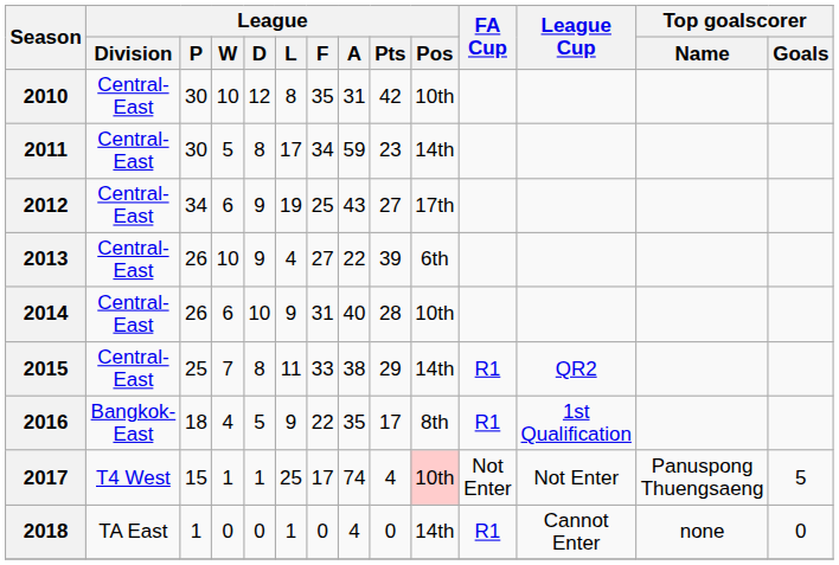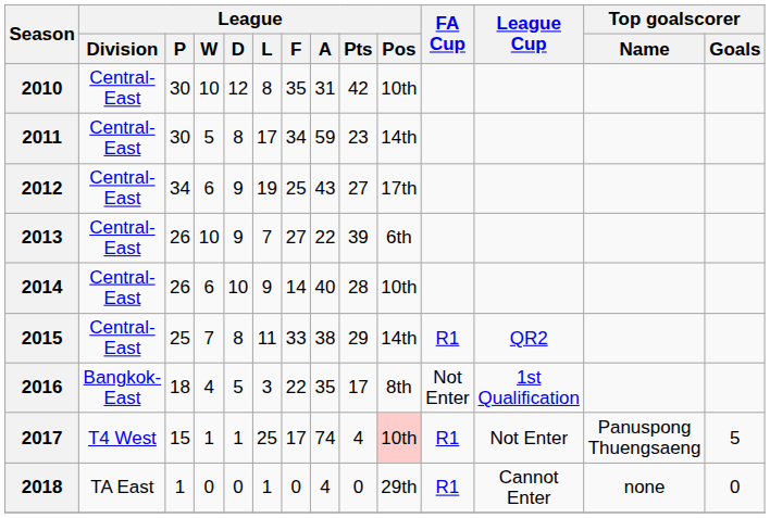 <table class="wikitable" style="text-align: center">
 <tr>
 <th rowspan=2>Season</th>
 <th colspan=9>League</th>
 <th rowspan=2><a href='#'>FA Cup</a></th>
 <th rowspan=2><a href='#'>League Cup</a></th>
 <th colspan=2>Top goalscorer</th>
 </tr>
 <tr>
 <th>Division</th>
 <th>P</th>
 <th>W</th>
 <th>D</th>
 <th>L</th>
 <th>F</th>
 <th>A</th>
 <th>Pts</th>
 <th>Pos</th>
 <th>Name</th>
 <th>Goals</th>
 </tr>
 <tr>
 <th>2010</th>
 <td><a href='#'>Central-East</a></td>
 <td>30</td>
 <td>10</td>
 <td>12</td>
 <td>8</td>
 <td>35</td>
 <td>31</td>
 <td>42</td>
 <td>10th</td>
 <td></td>
 <td></td>
 <td></td>
 <td></td>
 </tr>
 <tr>
 <th>2011</th>
 <td><a href='#'>Central-East</a></td>
 <td>30</td>
 <td>5</td>
 <td>8</td>
 <td>17</td>
 <td>34</td>
 <td>59</td>
 <td>23</td>
 <td>14th</td>
 <td></td>
 <td></td>
 <td></td>
 <td></td>
 </tr>
 <tr>
 <th>2012</th>
 <td><a href='#'>Central-East</a></td>
 <td>34</td>
 <td>6</td>
 <td>9</td>
 <td>19</td>
 <td>25</td>
 <td>43</td>
 <td>27</td>
 <td>17th</td>
 <td></td>
 <td></td>
 <td></td>
 <td></td>
 </tr>
 <tr>
 <th>2013</th>
 <td><a href='#'>Central-East</a></td>
 <td>26</td>
 <td>10</td>
 <td>9</td>
-<td>4</td>
+<td>7</td>
 <td>27</td>
 <td>22</td>
 <td>39</td>
 <td>6th</td>
 <td></td>
 <td></td>
 <td></td>
 <td></td>
 </tr>
 <tr>
 <th>2014</th>
 <td><a href='#'>Central-East</a></td>
 <td>26</td>
 <td>6</td>
 <td>10</td>
 <td>9</td>
-<td>31</td>
+<td>14</td>
 <td>40</td>
 <td>28</td>
 <td>10th</td>
 <td></td>
 <td></td>
 <td></td>
 <td></td>
 </tr>
 <tr>
 <th>2015</th>
 <td><a href='#'>Central-East</a></td>
 <td>25</td>
 <td>7</td>
 <td>8</td>
 <td>11</td>
 <td>33</td>
 <td>38</td>
 <td>29</td>
 <td>14th</td>
 <td><a href='#'>R1</a></td>
 <td><a href='#'>QR2</a></td>
 <td></td>
 <td></td>
 </tr>
 <tr>
 <th>2016</th>
 <td><a href='#'>Bangkok-East</a></td>
 <td>18</td>
 <td>4</td>
 <td>5</td>
-<td>9</td>
+<td>3</td>
 <td>22</td>
 <td>35</td>
 <td>17</td>
 <td>8th</td>
-<td><a href='#'>R1</a></td>
+<td>Not Enter</td>
 <td><a href='#'>1st Qualification</a></td>
 <td></td>
 <td></td>
 </tr>
 <tr>
 <th>2017</th>
 <td><a href='#'>T4 West</a></td>
 <td>15</td>
 <td>1</td>
 <td>1</td>
 <td>25</td>
 <td>17</td>
 <td>74</td>
 <td>4</td>
 <td bgcolor="#FFCCCC">10th</td>
-<td>Not Enter</td>
+<td><a href='#'>R1</a></td>
 <td>Not Enter</td>
 <td>Panuspong Thuengsaeng</td>
 <td>5</td>
 </tr>
 <tr>
 <th>2018</th>
 <td>TA East</td>
 <td>1</td>
 <td>0</td>
 <td>0</td>
 <td>1</td>
 <td>0</td>
 <td>4</td>
 <td>0</td>
-<td>14th</td>
+<td>29th</td>
 <td><a href='#'>R1</a></td>
 <td>Cannot Enter</td>
 <td>none</td>
 <td>0</td>
 </tr>
 <tr>
 </tr>
 </table>
